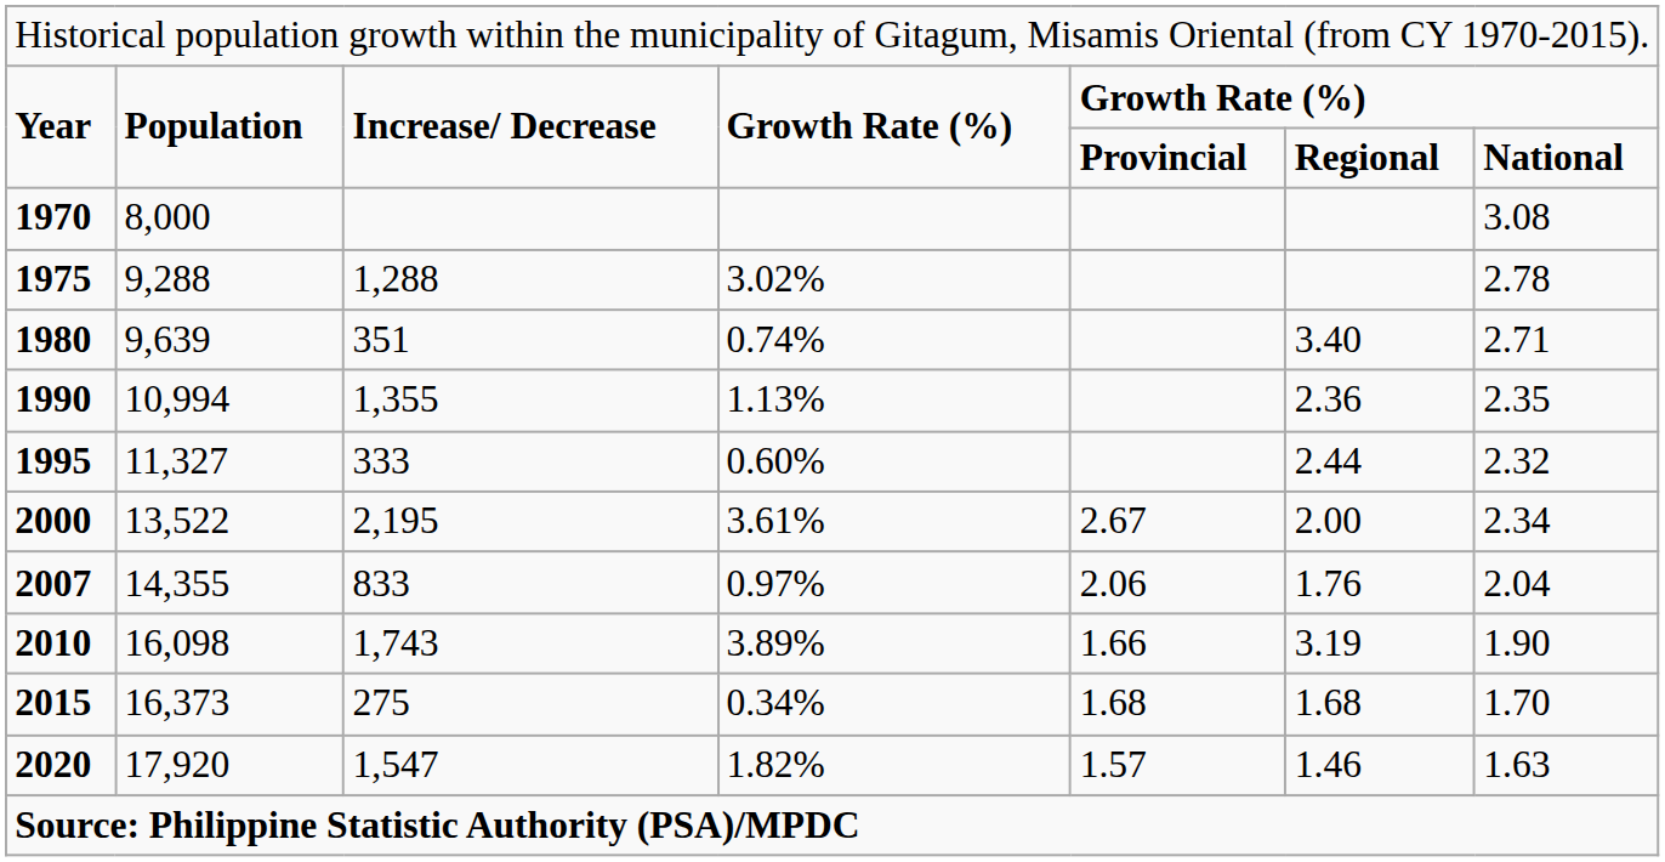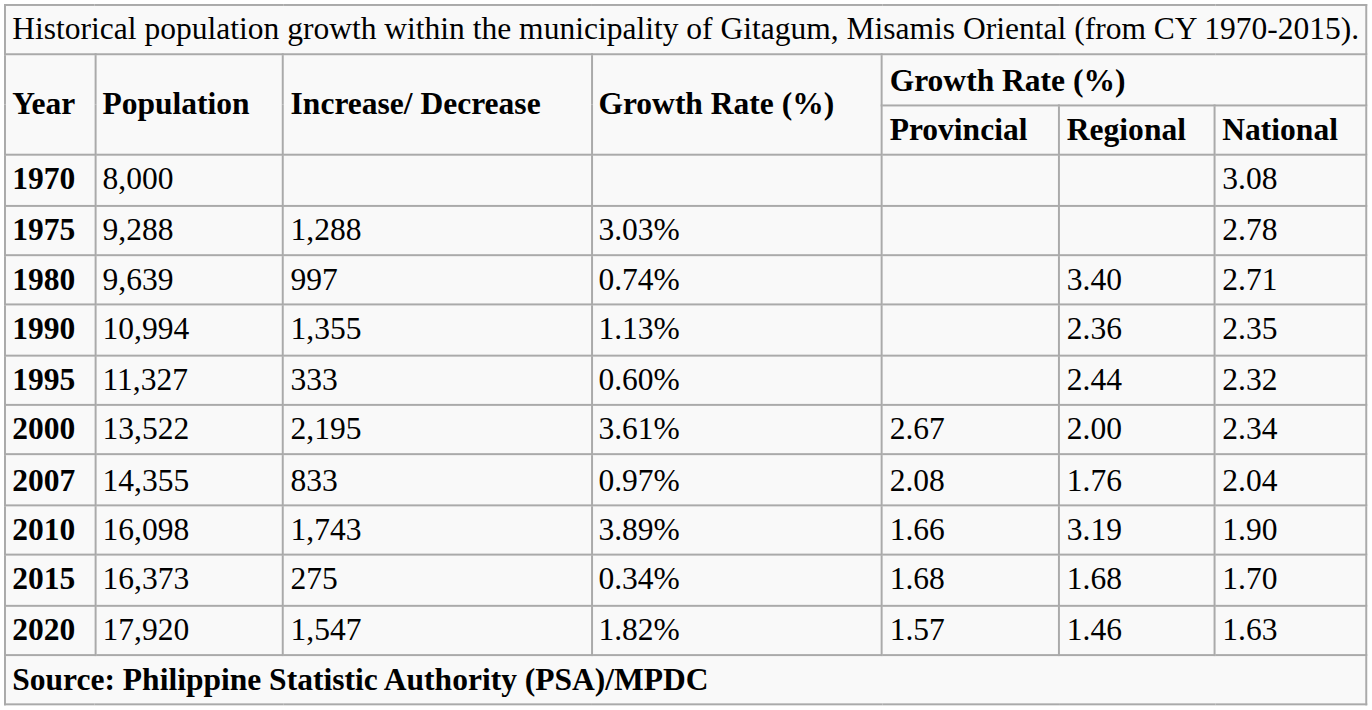 <table class="wikitable">
 <tr>
 <td colspan="7">Historical population growth within the municipality of Gitagum, Misamis Oriental (from CY 1970-2015).</td>
 </tr>
 <tr>
 <td rowspan="2"><strong>Year</strong></td>
 <td rowspan="2"><strong>Population</strong></td>
 <td rowspan="2"><strong>Increase/ Decrease</strong></td>
 <td rowspan="2"><strong>Growth Rate (%)</strong></td>
 <td colspan="3"><strong>Growth Rate (%)</strong></td>
 </tr>
 <tr>
 <td><strong>Provincial</strong></td>
 <td><strong>Regional</strong></td>
 <td><strong>National</strong></td>
 </tr>
 <tr>
 <td><strong>1970</strong></td>
 <td>8,000</td>
 <td></td>
 <td></td>
 <td></td>
 <td></td>
 <td>3.08</td>
 </tr>
 <tr>
 <td><strong>1975</strong></td>
 <td>9,288</td>
 <td>1,288</td>
-<td>3.02%</td>
+<td>3.03%</td>
 <td></td>
 <td></td>
 <td>2.78</td>
 </tr>
 <tr>
 <td><strong>1980</strong></td>
 <td>9,639</td>
-<td>351</td>
+<td>997</td>
 <td>0.74%</td>
 <td></td>
 <td>3.40</td>
 <td>2.71</td>
 </tr>
 <tr>
 <td><strong>1990</strong></td>
 <td>10,994</td>
 <td>1,355</td>
 <td>1.13%</td>
 <td></td>
 <td>2.36</td>
 <td>2.35</td>
 </tr>
 <tr>
 <td><strong>1995</strong></td>
 <td>11,327</td>
 <td>333</td>
 <td>0.60%</td>
 <td></td>
 <td>2.44</td>
 <td>2.32</td>
 </tr>
 <tr>
 <td><strong>2000</strong></td>
 <td>13,522</td>
 <td>2,195</td>
 <td>3.61%</td>
 <td>2.67</td>
 <td>2.00</td>
 <td>2.34</td>
 </tr>
 <tr>
 <td><strong>2007</strong></td>
 <td>14,355</td>
 <td>833</td>
 <td>0.97%</td>
-<td>2.06</td>
+<td>2.08</td>
 <td>1.76</td>
 <td>2.04</td>
 </tr>
 <tr>
 <td><strong>2010</strong></td>
 <td>16,098</td>
 <td>1,743</td>
 <td>3.89%</td>
 <td>1.66</td>
 <td>3.19</td>
 <td>1.90</td>
 </tr>
 <tr>
 <td><strong>2015</strong></td>
 <td>16,373</td>
 <td>275</td>
 <td>0.34%</td>
 <td>1.68</td>
 <td>1.68</td>
 <td>1.70</td>
 </tr>
 <tr>
 <td><strong>2020</strong></td>
 <td>17,920</td>
 <td>1,547</td>
 <td>1.82%</td>
 <td>1.57</td>
 <td>1.46</td>
 <td>1.63</td>
 </tr>
 <tr>
 <td colspan="7"><strong>Source: Philippine Statistic Authority (PSA)/MPDC</strong></td>
 </tr>
 </table>
